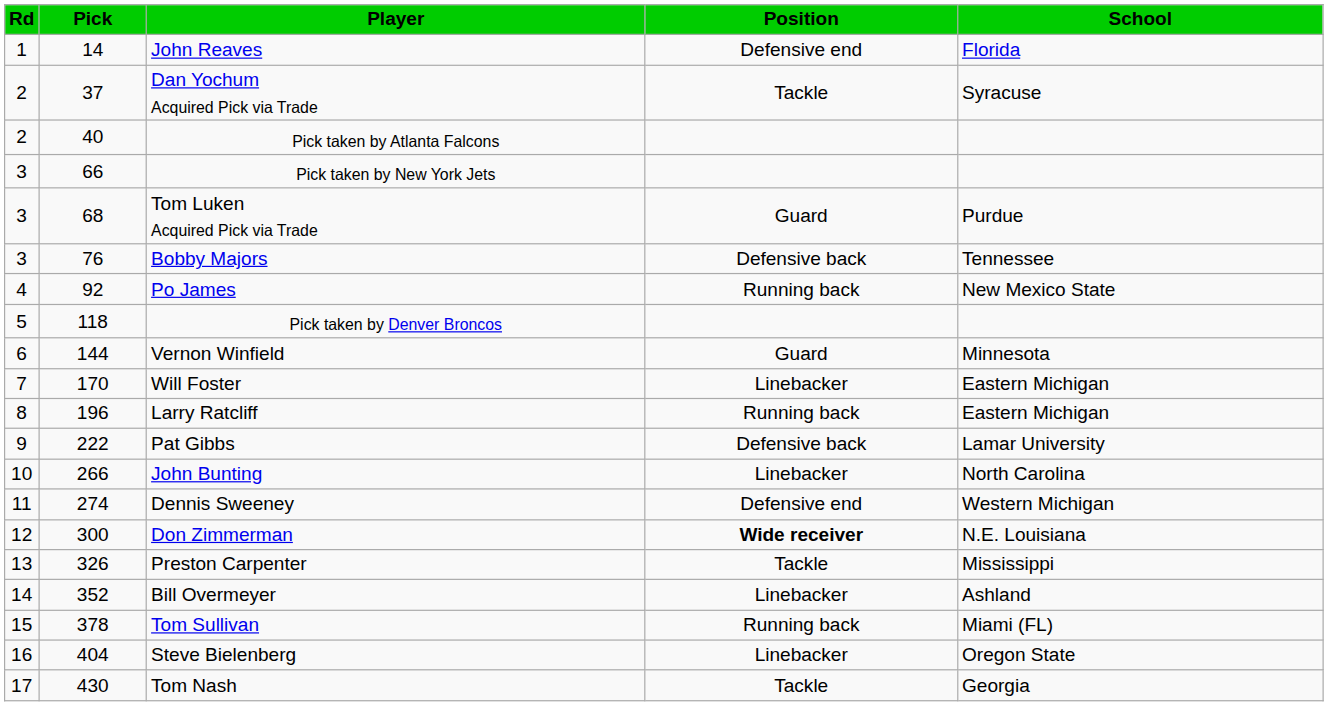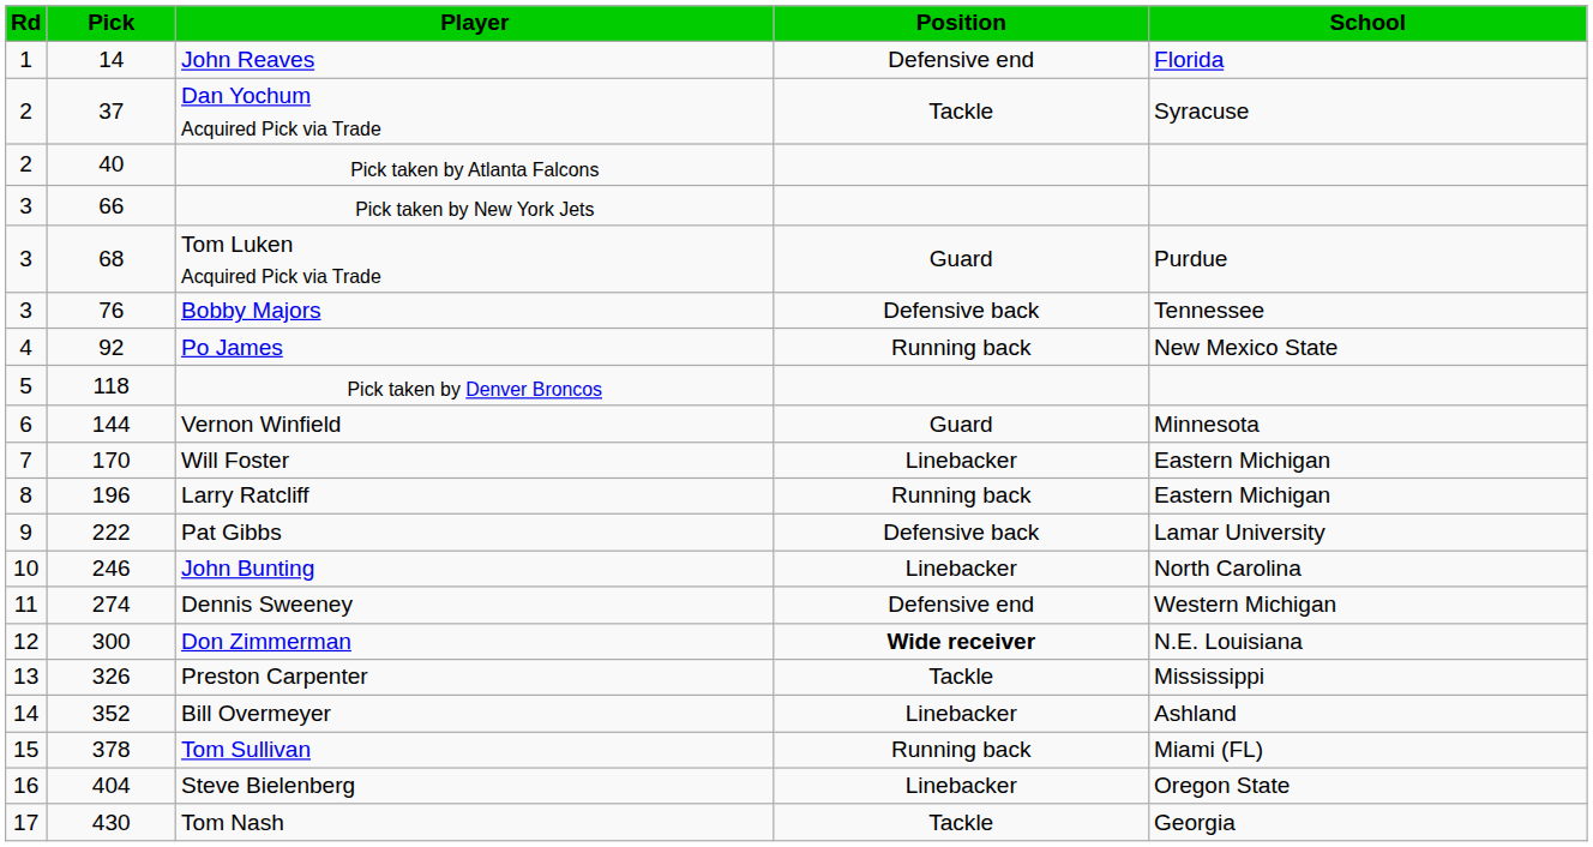 <table class="wikitable sortable sortable" style="width:70%">
 <tr>
 <th style="background:#00cc00;" width=1%><strong>Rd</strong></th>
 <th !width=1% style="background:#00cc00;"><strong>Pick</strong></th>
 <th !width=8% style="background:#00cc00;"><strong>Player</strong></th>
 <th !width=2% style="background:#00cc00;"><strong>Position</strong></th>
 <th !width=8% style="background:#00cc00;"><strong>School</strong></th>
 </tr>
 <tr align="center">
 <td>1</td>
 <td>14</td>
 <td - align=left><a href='#'>John Reaves</a></td>
 <td>Defensive end</td>
 <td - align=left><a href='#'>Florida</a></td>
 </tr>
 <tr align="center" bgcolor="">
 <td>2</td>
 <td>37</td>
 <td - align=left><a href='#'>Dan Yochum</a> <br><sub> Acquired Pick via Trade</sub></td>
 <td>Tackle</td>
 <td - align=left>Syracuse</td>
 </tr>
 <tr align="center" bgcolor="">
 <td>2</td>
 <td>40</td>
 <td><sub> Pick taken by Atlanta Falcons</sub></td>
 <td></td>
 <td></td>
 </tr>
 <tr align="center" bgcolor="">
 <td>3</td>
 <td>66</td>
 <td><sub> Pick taken by New York Jets</sub></td>
 <td></td>
 <td></td>
 </tr>
 <tr align="center">
 <td>3</td>
 <td>68</td>
 <td - align=left>Tom Luken <br><sub> Acquired Pick via Trade</sub></td>
 <td>Guard</td>
 <td - align=left>Purdue</td>
 </tr>
 <tr align="center" bgcolor="">
 <td>3</td>
 <td>76</td>
 <td - align=left><a href='#'>Bobby Majors</a></td>
 <td>Defensive back</td>
 <td - align=left>Tennessee</td>
 </tr>
 <tr align="center" bgcolor="">
 <td>4</td>
 <td>92</td>
 <td - align=left><a href='#'>Po James</a></td>
 <td>Running back</td>
 <td - align=left>New Mexico State</td>
 </tr>
 <tr align="center" bgcolor="">
 <td>5</td>
 <td>118</td>
 <td><sub> Pick taken by <a href='#'>Denver Broncos</a></sub></td>
 <td></td>
 </tr>
 <tr align="center" bgcolor="">
 <td>6</td>
 <td>144</td>
 <td - align=left>Vernon Winfield</td>
 <td>Guard</td>
 <td - align=left>Minnesota</td>
 </tr>
 <tr align="center">
 <td>7</td>
 <td>170</td>
 <td - align=left>Will Foster</td>
 <td>Linebacker</td>
 <td - align=left>Eastern Michigan</td>
 </tr>
 <tr align="center">
 <td>8</td>
 <td>196</td>
 <td - align=left>Larry Ratcliff</td>
 <td>Running back</td>
 <td - align=left>Eastern Michigan</td>
 </tr>
 <tr align="center">
 <td>9</td>
 <td>222</td>
 <td - align=left>Pat Gibbs</td>
 <td>Defensive back</td>
 <td - align=left>Lamar University</td>
 </tr>
 <tr align="center">
 <td>10</td>
-<td>266</td>
+<td>246</td>
 <td - align=left><a href='#'>John Bunting</a></td>
 <td>Linebacker</td>
 <td - align=left>North Carolina</td>
 </tr>
 <tr align="center">
 <td>11</td>
 <td>274</td>
 <td - align=left>Dennis Sweeney</td>
 <td>Defensive end</td>
 <td - align=left>Western Michigan</td>
 </tr>
 <tr align="center">
 <td>12</td>
 <td>300</td>
 <td - align=left><a href='#'>Don Zimmerman</a></td>
 <td><strong>Wide receiver</strong></td>
 <td - align=left>N.E. Louisiana</td>
 </tr>
 <tr align="center">
 <td>13</td>
 <td>326</td>
 <td - align=left>Preston Carpenter</td>
 <td>Tackle</td>
 <td - align=left>Mississippi</td>
 </tr>
 <tr align="center">
 <td>14</td>
 <td>352</td>
 <td - align=left>Bill Overmeyer</td>
 <td>Linebacker</td>
 <td - align=left>Ashland</td>
 </tr>
 <tr align="center">
 <td>15</td>
 <td>378</td>
 <td - align=left><a href='#'>Tom Sullivan</a></td>
 <td>Running back</td>
 <td - align=left>Miami (FL)</td>
 </tr>
 <tr align="center">
 <td>16</td>
 <td>404</td>
 <td - align=left>Steve Bielenberg</td>
 <td>Linebacker</td>
 <td - align=left>Oregon State</td>
 </tr>
 <tr align="center">
 <td>17</td>
 <td>430</td>
 <td - align=left>Tom Nash</td>
 <td>Tackle</td>
 <td - align=left>Georgia</td>
 </tr>
 </table>
